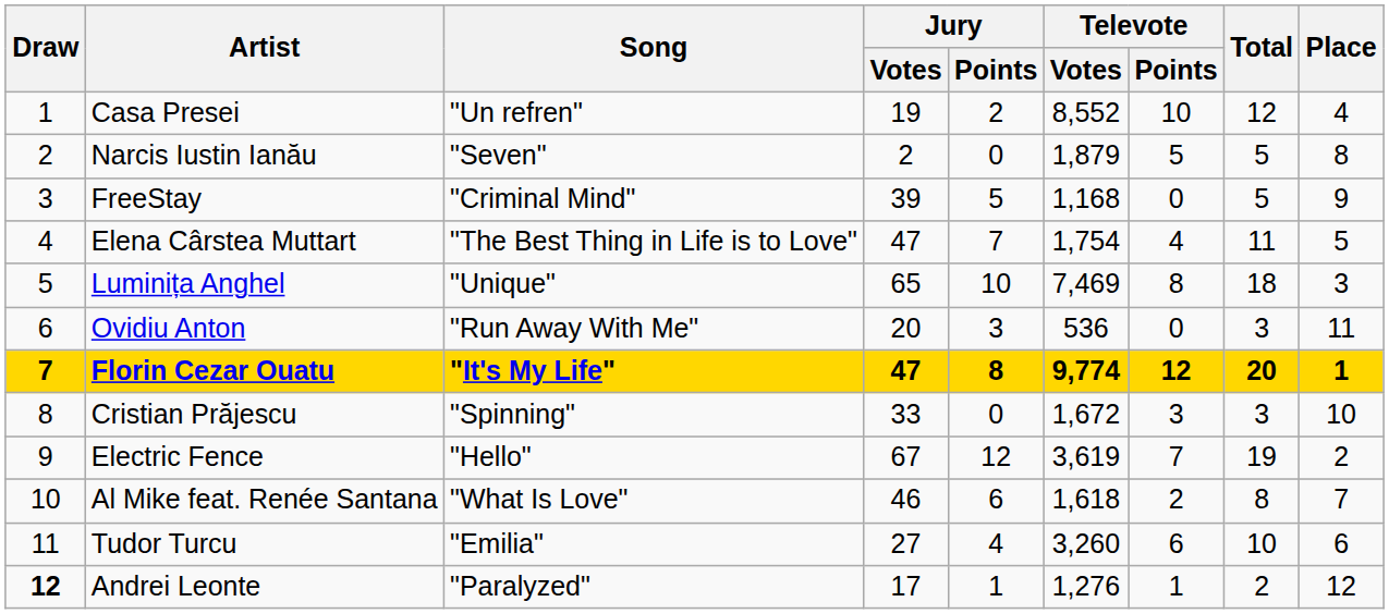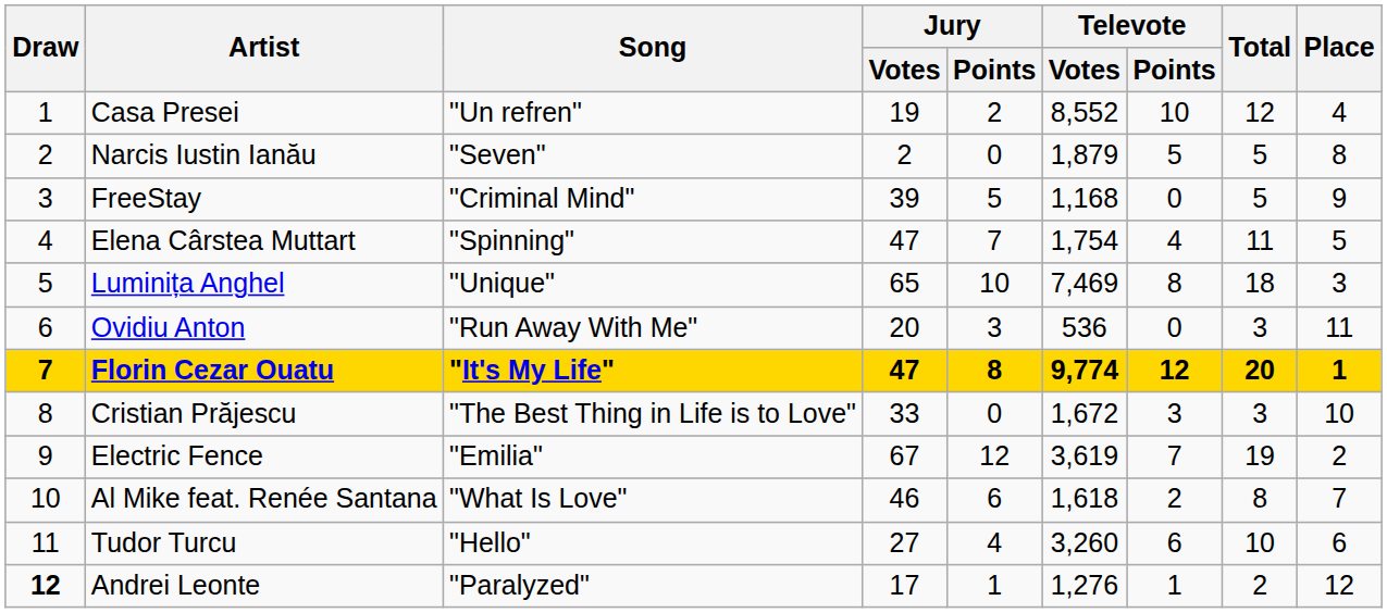 <table class="sortable wikitable" style="margin: 1em auto 1em auto; text-align:center">
 <tr>
 <th rowspan="2">Draw</th>
 <th rowspan="2">Artist</th>
 <th rowspan="2">Song</th>
 <th colspan="2">Jury</th>
 <th colspan="2">Televote</th>
 <th rowspan="2">Total</th>
 <th rowspan="2">Place</th>
 </tr>
 <tr>
 <th>Votes</th>
 <th>Points</th>
 <th>Votes</th>
 <th>Points</th>
 </tr>
 <tr>
 <td>1</td>
 <td align="left">Casa Presei</td>
 <td align="left">"Un refren"</td>
 <td>19</td>
 <td>2</td>
 <td>8,552</td>
 <td>10</td>
 <td>12</td>
 <td>4</td>
 </tr>
 <tr>
 <td>2</td>
 <td align="left">Narcis Iustin Ianău</td>
 <td align="left">"Seven"</td>
 <td>2</td>
 <td>0</td>
 <td>1,879</td>
 <td>5</td>
 <td>5</td>
 <td>8</td>
 </tr>
 <tr>
 <td>3</td>
 <td align="left">FreeStay</td>
 <td align="left">"Criminal Mind"</td>
 <td>39</td>
 <td>5</td>
 <td>1,168</td>
 <td>0</td>
 <td>5</td>
 <td>9</td>
 </tr>
 <tr>
 <td>4</td>
 <td align="left">Elena Cârstea Muttart</td>
-<td align="left">"The Best Thing in Life is to Love"</td>
+<td align="left">"Spinning"</td>
 <td>47</td>
 <td>7</td>
 <td>1,754</td>
 <td>4</td>
 <td>11</td>
 <td>5</td>
 </tr>
 <tr>
 <td>5</td>
 <td align="left"><a href='#'>Luminița Anghel</a></td>
 <td align="left">"Unique"</td>
 <td>65</td>
 <td>10</td>
 <td>7,469</td>
 <td>8</td>
 <td>18</td>
 <td>3</td>
 </tr>
 <tr>
 <td>6</td>
 <td align="left"><a href='#'>Ovidiu Anton</a></td>
 <td align="left">"Run Away With Me"</td>
 <td>20</td>
 <td>3</td>
 <td>536</td>
 <td>0</td>
 <td>3</td>
 <td>11</td>
 </tr>
 <tr style="font-weight:bold; background:gold;">
 <td>7</td>
 <td align="left"><a href='#'>Florin Cezar Ouatu</a></td>
 <td align="left">"<a href='#'>It's My Life</a>"</td>
 <td>47</td>
 <td>8</td>
 <td>9,774</td>
 <td>12</td>
 <td>20</td>
 <td>1</td>
 </tr>
 <tr>
 <td>8</td>
 <td align="left">Cristian Prăjescu</td>
-<td align="left">"Spinning"</td>
+<td align="left">"The Best Thing in Life is to Love"</td>
 <td>33</td>
 <td>0</td>
 <td>1,672</td>
 <td>3</td>
 <td>3</td>
 <td>10</td>
 </tr>
 <tr>
 <td>9</td>
 <td align="left">Electric Fence</td>
-<td align="left">"Hello"</td>
+<td align="left">"Emilia"</td>
 <td>67</td>
 <td>12</td>
 <td>3,619</td>
 <td>7</td>
 <td>19</td>
 <td>2</td>
 </tr>
 <tr>
 <td>10</td>
 <td align="left">Al Mike feat. Renée Santana</td>
 <td align="left">"What Is Love"</td>
 <td>46</td>
 <td>6</td>
 <td>1,618</td>
 <td>2</td>
 <td>8</td>
 <td>7</td>
 </tr>
 <tr>
 <td>11</td>
 <td align="left">Tudor Turcu</td>
-<td align="left">"Emilia"</td>
+<td align="left">"Hello"</td>
 <td>27</td>
 <td>4</td>
 <td>3,260</td>
 <td>6</td>
 <td>10</td>
 <td>6</td>
 </tr>
 <tr>
 <td><strong>12</strong></td>
 <td align="left">Andrei Leonte</td>
 <td align="left">"Paralyzed"</td>
 <td>17</td>
 <td>1</td>
 <td>1,276</td>
 <td>1</td>
 <td>2</td>
 <td>12</td>
 </tr>
 </table>
